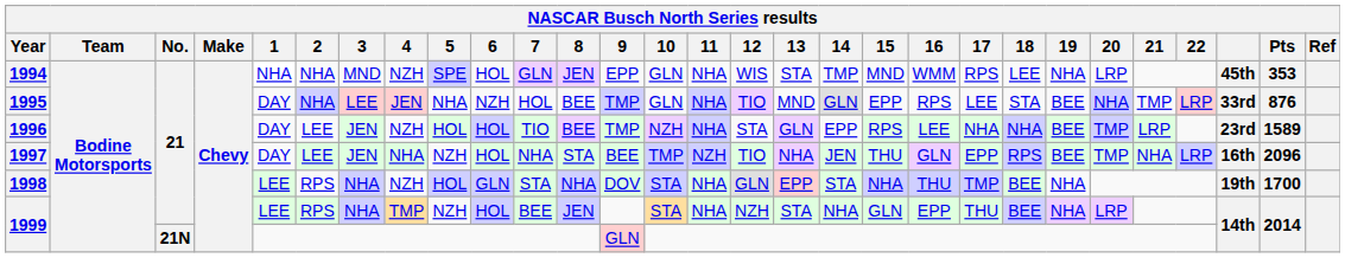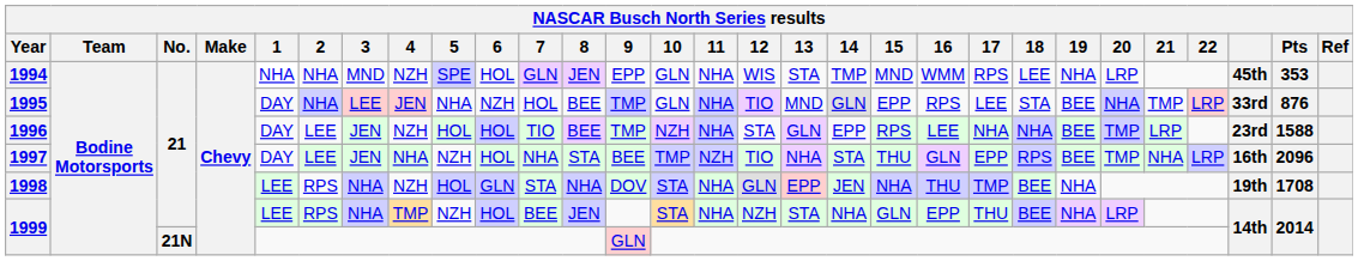 <table class="wikitable" style="text-align:center; font-size:75%">
 <tr>
 <th colspan=29><a href='#'>NASCAR Busch North Series</a> results</th>
 </tr>
 <tr>
 <th>Year</th>
 <th>Team</th>
 <th>No.</th>
 <th>Make</th>
 <th>1</th>
 <th>2</th>
 <th>3</th>
 <th>4</th>
 <th>5</th>
 <th>6</th>
 <th>7</th>
 <th>8</th>
 <th>9</th>
 <th>10</th>
 <th>11</th>
 <th>12</th>
 <th>13</th>
 <th>14</th>
 <th>15</th>
 <th>16</th>
 <th>17</th>
 <th>18</th>
 <th>19</th>
 <th>20</th>
 <th>21</th>
 <th>22</th>
 <th></th>
 <th>Pts</th>
 <th>Ref</th>
 </tr>
 <tr>
 <th><a href='#'>1994</a></th>
 <th rowspan=7><a href='#'>Bodine Motorsports</a></th>
 <th rowspan=6>21</th>
 <th rowspan=7><a href='#'>Chevy</a></th>
 <td style="background:#FFFFFF;"><a href='#'>NHA</a><br></td>
 <td><a href='#'>NHA</a></td>
 <td><a href='#'>MND</a></td>
 <td><a href='#'>NZH</a></td>
 <td style="background:#CFCFFF;"><a href='#'>SPE</a><br></td>
 <td><a href='#'>HOL</a></td>
 <td style="background:#EFCFFF;"><a href='#'>GLN</a><br></td>
 <td style="background:#EFCFFF;"><a href='#'>JEN</a><br></td>
 <td><a href='#'>EPP</a></td>
 <td><a href='#'>GLN</a></td>
 <td><a href='#'>NHA</a></td>
 <td><a href='#'>WIS</a></td>
 <td><a href='#'>STA</a></td>
 <td><a href='#'>TMP</a></td>
 <td><a href='#'>MND</a></td>
 <td><a href='#'>WMM</a></td>
 <td><a href='#'>RPS</a></td>
 <td><a href='#'>LEE</a></td>
 <td><a href='#'>NHA</a></td>
 <td><a href='#'>LRP</a></td>
 <td colspan=2></td>
 <th>45th</th>
 <th>353</th>
 <th></th>
 </tr>
 <tr>
 <th><a href='#'>1995</a></th>
 <td><a href='#'>DAY</a></td>
 <td style="background:#CFCFFF;"><a href='#'>NHA</a><br></td>
 <td style="background:#FFCFCF;"><a href='#'>LEE</a><br></td>
 <td style="background:#FFCFCF;"><a href='#'>JEN</a><br></td>
 <td><a href='#'>NHA</a></td>
 <td><a href='#'>NZH</a></td>
 <td><a href='#'>HOL</a></td>
 <td><a href='#'>BEE</a></td>
 <td style="background:#CFCFFF;"><a href='#'>TMP</a><br></td>
 <td><a href='#'>GLN</a></td>
 <td style="background:#CFCFFF;"><a href='#'>NHA</a><br></td>
 <td style="background:#EFCFFF;"><a href='#'>TIO</a><br></td>
 <td><a href='#'>MND</a></td>
 <td style="background:#DFDFDF;"><a href='#'>GLN</a><br></td>
 <td><a href='#'>EPP</a></td>
 <td><a href='#'>RPS</a></td>
 <td><a href='#'>LEE</a></td>
 <td><a href='#'>STA</a></td>
 <td><a href='#'>BEE</a></td>
 <td style="background:#CFCFFF;"><a href='#'>NHA</a><br></td>
 <td><a href='#'>TMP</a></td>
 <td style="background:#FFCFCF;"><a href='#'>LRP</a><br></td>
 <th>33rd</th>
 <th>876</th>
 <th></th>
 </tr>
 <tr>
 <th><a href='#'>1996</a></th>
 <td><a href='#'>DAY</a></td>
 <td><a href='#'>LEE</a></td>
 <td style="background:#DFFFDF;"><a href='#'>JEN</a><br></td>
 <td><a href='#'>NZH</a></td>
 <td style="background:#DFFFDF;"><a href='#'>HOL</a><br></td>
 <td style="background:#CFCFFF;"><a href='#'>HOL</a><br></td>
 <td style="background:#DFFFDF;"><a href='#'>TIO</a><br></td>
 <td style="background:#EFCFFF;"><a href='#'>BEE</a><br></td>
 <td style="background:#DFFFDF;"><a href='#'>TMP</a><br></td>
 <td style="background:#EFCFFF;"><a href='#'>NZH</a><br></td>
 <td style="background:#CFCFFF;"><a href='#'>NHA</a><br></td>
 <td><a href='#'>STA</a></td>
 <td style="background:#EFCFFF;"><a href='#'>GLN</a><br></td>
 <td><a href='#'>EPP</a></td>
 <td style="background:#DFFFDF;"><a href='#'>RPS</a><br></td>
 <td style="background:#DFFFDF;"><a href='#'>LEE</a><br></td>
 <td style="background:#DFFFDF;"><a href='#'>NHA</a><br></td>
 <td style="background:#CFCFFF;"><a href='#'>NHA</a><br></td>
 <td style="background:#DFFFDF;"><a href='#'>BEE</a><br></td>
 <td style="background:#CFCFFF;"><a href='#'>TMP</a><br></td>
 <td style="background:#DFFFDF;"><a href='#'>LRP</a><br></td>
 <td></td>
 <th>23rd</th>
-<th>1589</th>
+<th>1588</th>
 <th></th>
 </tr>
 <tr>
 <th><a href='#'>1997</a></th>
 <td><a href='#'>DAY</a></td>
 <td style="background:#DFFFDF;"><a href='#'>LEE</a><br></td>
 <td style="background:#DFFFDF;"><a href='#'>JEN</a><br></td>
 <td style="background:#DFFFDF;"><a href='#'>NHA</a><br></td>
 <td><a href='#'>NZH</a></td>
 <td style="background:#DFFFDF;"><a href='#'>HOL</a><br></td>
 <td style="background:#DFFFDF;"><a href='#'>NHA</a><br></td>
 <td style="background:#DFFFDF;"><a href='#'>STA</a><br></td>
 <td style="background:#DFFFDF;"><a href='#'>BEE</a><br></td>
 <td style="background:#CFCFFF;"><a href='#'>TMP</a><br></td>
 <td style="background:#CFCFFF;"><a href='#'>NZH</a><br></td>
 <td style="background:#DFFFDF;"><a href='#'>TIO</a><br></td>
 <td style="background:#EFCFFF;"><a href='#'>NHA</a><br></td>
-<td style="background:#DFFFDF;"><a href='#'>JEN</a><br></td>
+<td style="background:#DFFFDF;"><a href='#'>STA</a><br></td>
 <td style="background:#DFFFDF;"><a href='#'>THU</a><br></td>
 <td style="background:#EFCFFF;"><a href='#'>GLN</a><br></td>
 <td style="background:#DFFFDF;"><a href='#'>EPP</a><br></td>
 <td style="background:#CFCFFF;"><a href='#'>RPS</a><br></td>
 <td style="background:#DFFFDF;"><a href='#'>BEE</a><br></td>
 <td style="background:#DFFFDF;"><a href='#'>TMP</a><br></td>
 <td style="background:#DFFFDF;"><a href='#'>NHA</a><br></td>
 <td style="background:#CFCFFF;"><a href='#'>LRP</a><br></td>
 <th>16th</th>
 <th>2096</th>
 <th></th>
 </tr>
 <tr>
 <th><a href='#'>1998</a></th>
 <td style="background:#DFFFDF;"><a href='#'>LEE</a><br></td>
 <td><a href='#'>RPS</a></td>
 <td style="background:#CFCFFF;"><a href='#'>NHA</a><br></td>
 <td><a href='#'>NZH</a></td>
 <td style="background:#CFCFFF;"><a href='#'>HOL</a><br></td>
 <td style="background:#CFCFFF;"><a href='#'>GLN</a><br></td>
 <td style="background:#DFFFDF;"><a href='#'>STA</a><br></td>
 <td style="background:#CFCFFF;"><a href='#'>NHA</a><br></td>
 <td style="background:#DFFFDF;"><a href='#'>DOV</a><br></td>
 <td style="background:#CFCFFF;"><a href='#'>STA</a><br></td>
 <td style="background:#DFFFDF;"><a href='#'>NHA</a><br></td>
 <td style="background:#DFDFDF;"><a href='#'>GLN</a><br></td>
 <td style="background:#FFCFCF;"><a href='#'>EPP</a><br></td>
-<td style="background:#DFFFDF;"><a href='#'>STA</a><br></td>
+<td style="background:#DFFFDF;"><a href='#'>JEN</a><br></td>
 <td style="background:#CFCFFF;"><a href='#'>NHA</a><br></td>
 <td style="background:#CFCFFF;"><a href='#'>THU</a><br></td>
 <td style="background:#CFCFFF;"><a href='#'>TMP</a><br></td>
 <td style="background:#DFFFDF;"><a href='#'>BEE</a><br></td>
 <td><a href='#'>NHA</a></td>
 <td colspan=3></td>
 <th>19th</th>
-<th>1700</th>
+<th>1708</th>
 <th></th>
 </tr>
 <tr>
 <th rowspan=2><a href='#'>1999</a></th>
 <td style="background:#DFFFDF;"><a href='#'>LEE</a><br></td>
 <td style="background:#DFFFDF;"><a href='#'>RPS</a><br></td>
 <td style="background:#CFCFFF;"><a href='#'>NHA</a><br></td>
 <td style="background:#FFDF9F;"><a href='#'>TMP</a><br></td>
 <td><a href='#'>NZH</a></td>
 <td style="background:#CFCFFF;"><a href='#'>HOL</a><br></td>
 <td style="background:#DFFFDF;"><a href='#'>BEE</a><br></td>
 <td style="background:#CFCFFF;"><a href='#'>JEN</a><br></td>
 <td></td>
 <td style="background:#FFDF9F;"><a href='#'>STA</a><br></td>
 <td style="background:#DFFFDF;"><a href='#'>NHA</a><br></td>
 <td style="background:#DFFFDF;"><a href='#'>NZH</a><br></td>
 <td style="background:#DFFFDF;"><a href='#'>STA</a><br></td>
 <td style="background:#DFFFDF;"><a href='#'>NHA</a><br></td>
 <td style="background:#DFFFDF;"><a href='#'>GLN</a><br></td>
 <td style="background:#DFFFDF;"><a href='#'>EPP</a><br></td>
 <td style="background:#DFFFDF;"><a href='#'>THU</a><br></td>
 <td style="background:#CFCFFF;"><a href='#'>BEE</a><br></td>
 <td style="background:#EFCFFF;"><a href='#'>NHA</a><br></td>
 <td style="background:#EFCFFF;"><a href='#'>LRP</a><br></td>
 <td colspan=2></td>
 <th rowspan=2>14th</th>
 <th rowspan=2>2014</th>
 <th rowspan=2></th>
 </tr>
 <tr>
 <th>21N</th>
 <td colspan=8></td>
 <td style="background:#FFCFCF;"><a href='#'>GLN</a><br></td>
 <td colspan=13></td>
 </tr>
 </table>
